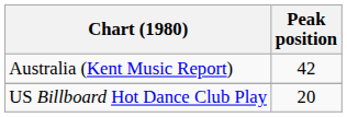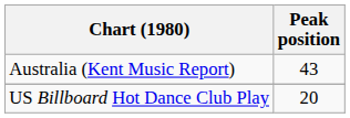 <table class="wikitable sortable">
 <tr>
 <th>Chart (1980)</th>
 <th>Peak<br>position</th>
 </tr>
 <tr>
 <td>Australia (<a href='#'>Kent Music Report</a>)</td>
-<td align="center">42</td>
+<td align="center">43</td>
 </tr>
 <tr>
 </tr>
 <tr>
 <td>US <em>Billboard</em> <a href='#'>Hot Dance Club Play</a></td>
 <td align="center">20</td>
 </tr>
 </table>
